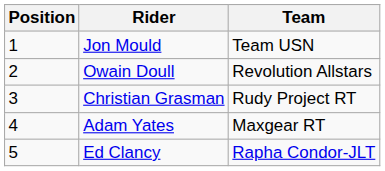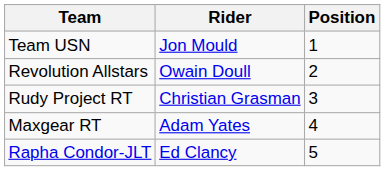 <table class="wikitable">
 <tr>
+<th>Team</th>
+<th>Rider</th>
 <th>Position</th>
-<th>Rider</th>
-<th>Team</th>
 </tr>
 <tr>
+<td>Team USN</td>
+<td><a href='#'>Jon Mould</a></td>
 <td>1</td>
-<td><a href='#'>Jon Mould</a></td>
-<td>Team USN</td>
 </tr>
 <tr>
+<td>Revolution Allstars</td>
+<td><a href='#'>Owain Doull</a></td>
 <td>2</td>
-<td><a href='#'>Owain Doull</a></td>
-<td>Revolution Allstars</td>
 </tr>
 <tr>
+<td>Rudy Project RT</td>
+<td><a href='#'>Christian Grasman</a></td>
 <td>3</td>
-<td><a href='#'>Christian Grasman</a></td>
-<td>Rudy Project RT</td>
 </tr>
 <tr>
+<td>Maxgear RT</td>
+<td><a href='#'>Adam Yates</a></td>
 <td>4</td>
-<td><a href='#'>Adam Yates</a></td>
-<td>Maxgear RT</td>
 </tr>
 <tr>
+<td><a href='#'>Rapha Condor-JLT</a></td>
+<td><a href='#'>Ed Clancy</a></td>
 <td>5</td>
-<td><a href='#'>Ed Clancy</a></td>
-<td><a href='#'>Rapha Condor-JLT</a></td>
 </tr>
 </table>
